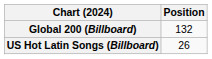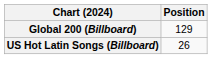 <table class="wikitable sortable plainrowheaders" style="text-align:center">
 <tr>
 <th scope="col">Chart (2024)</th>
 <th scope="col">Position</th>
 </tr>
 <tr>
 <th scope="row">Global 200 (<em>Billboard</em>)</th>
-<td>132</td>
+<td>129</td>
 </tr>
 <tr>
 <th scope="row">US Hot Latin Songs (<em>Billboard</em>)</th>
 <td>26</td>
 </tr>
 </table>
